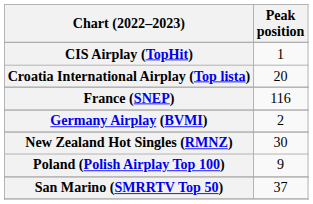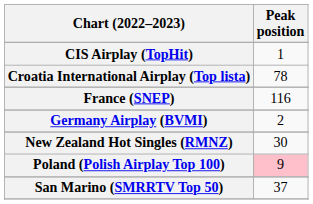 <table class="wikitable sortable plainrowheaders" style="text-align:center">
 <tr>
 <th scope="col">Chart (2022–2023)</th>
 <th scope="col">Peak<br>position</th>
 </tr>
 <tr>
 </tr>
 <tr>
 </tr>
 <tr>
 <th scope="row">CIS Airplay (<a href='#'>TopHit</a>)</th>
 <td>1</td>
 </tr>
 <tr>
 <th scope="row">Croatia International Airplay (<a href='#'>Top lista</a>)</th>
-<td>20</td>
+<td>78</td>
 </tr>
 <tr>
 </tr>
 <tr>
 <th scope="row">France (<a href='#'>SNEP</a>)</th>
 <td>116</td>
 </tr>
 <tr>
 </tr>
 <tr>
 <th scope="row"><a href='#'>Germany Airplay</a> (<a href='#'>BVMI</a>)</th>
 <td>2</td>
 </tr>
 <tr>
 </tr>
 <tr>
 </tr>
 <tr>
 </tr>
 <tr>
 </tr>
 <tr>
 <th scope="row">New Zealand Hot Singles (<a href='#'>RMNZ</a>)</th>
 <td>30</td>
 </tr>
 <tr>
 <th scope="row">Poland (<a href='#'>Polish Airplay Top 100</a>)</th>
-<td>9</td>
+<td style="background: pink;">9</td>
 </tr>
 <tr>
 </tr>
 <tr>
 <th scope="row">San Marino (<a href='#'>SMRRTV Top 50</a>)</th>
 <td>37</td>
 </tr>
 <tr>
 </tr>
 <tr>
 </tr>
 <tr>
 </tr>
 </table>
